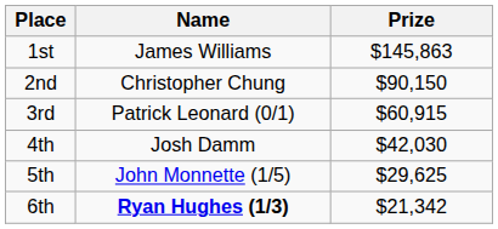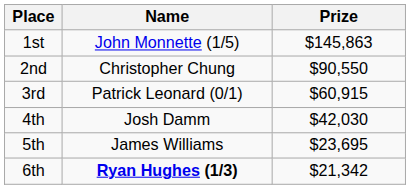 <table class="wikitable">
 <tr>
 <th width="50">Place</th>
 <th width="200">Name</th>
 <th width="125">Prize</th>
 </tr>
 <tr>
 <td align = "center">1st</td>
-<td align = "center"> James Williams</td>
+<td align = "center"> <a href='#'>John Monnette</a> (1/5)</td>
 <td align = "center">$145,863</td>
 </tr>
 <tr>
 <td align = "center">2nd</td>
 <td align = "center"> Christopher Chung</td>
-<td align = "center">$90,150</td>
+<td align = "center">$90,550</td>
 </tr>
 <tr>
 <td align = "center">3rd</td>
 <td align = "center"> Patrick Leonard (0/1)</td>
 <td align = "center">$60,915</td>
 </tr>
 <tr>
 <td align = "center">4th</td>
 <td align = "center"> Josh Damm</td>
 <td align = "center">$42,030</td>
 </tr>
 <tr>
 <td align = "center">5th</td>
-<td align = "center"> <a href='#'>John Monnette</a> (1/5)</td>
-<td align = "center">$29,625</td>
+<td align = "center"> James Williams</td>
+<td align = "center">$23,695</td>
 </tr>
 <tr>
 <td align = "center">6th</td>
 <td align = "center"><strong> <a href='#'>Ryan Hughes</a> (1/3)</strong></td>
 <td align = "center">$21,342</td>
 </tr>
 </table>
